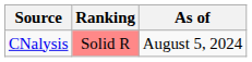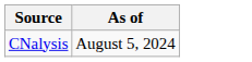 <table class="wikitable">
 <tr>
 <th>Source</th>
-<th>Ranking</th>
 <th>As of</th>
 </tr>
 <tr>
 <td><a href='#'>CNalysis</a></td>
-<td align="center" data-sort-value="4" style="background:#FF8888">Solid R</td>
 <td>August 5, 2024</td>
 </tr>
 </table>
